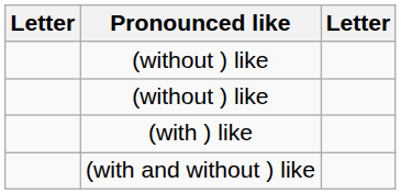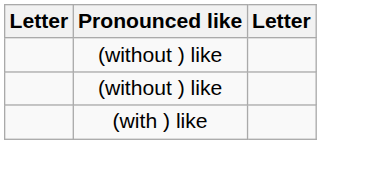 <table class="wikitable">
 <tr>
 <th>Letter</th>
 <th>Pronounced like</th>
 <th>Letter</th>
 </tr>
 <tr>
 <td align=center><br></td>
 <td align=center>(without ) like</td>
 <td align=center><br></td>
 </tr>
 <tr>
 <td align=center><br></td>
 <td align=center>(without ) like</td>
 <td align=center><br></td>
 </tr>
 <tr>
 <td align=center><br></td>
 <td align=center>(with ) like</td>
 <td align=center><br></td>
 </tr>
-<tr>
-<td align=center><br></td>
-<td align=center>(with and without ) like</td>
-<td align=center><br></td>
-</tr>
 </table>
